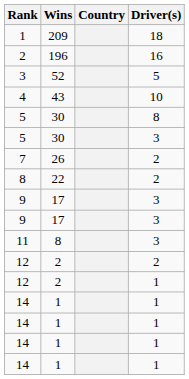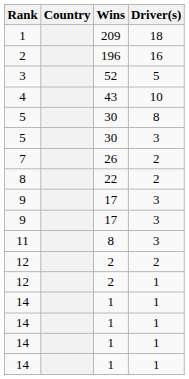 <table class="sortable plainrowheaders wikitable">
 <tr>
 <th scope=col>Rank</th>
+<th scope=col>Country</th>
 <th scope=col>Wins</th>
-<th scope=col>Country</th>
 <th scope=col>Driver(s)</th>
 </tr>
 <tr>
 <td align=center>1</td>
+<th scope=row></th>
 <td align=center>209</td>
-<th scope=row></th>
 <td align=center>18</td>
 </tr>
 <tr>
 <td align=center>2</td>
+<th scope=row></th>
 <td align=center>196</td>
-<th scope=row></th>
 <td align=center>16</td>
 </tr>
 <tr>
 <td align=center>3</td>
+<th scope=row></th>
 <td align=center>52</td>
-<th scope=row></th>
 <td align=center>5</td>
 </tr>
 <tr>
 <td align=center>4</td>
+<th scope=row></th>
 <td align=center>43</td>
-<th scope=row></th>
 <td align=center>10</td>
 </tr>
 <tr>
 <td align=center>5</td>
+<th scope=row></th>
 <td align=center>30</td>
-<th scope=row></th>
 <td align=center>8</td>
 </tr>
 <tr>
 <td align=center>5</td>
+<th scope=row></th>
 <td align=center>30</td>
-<th scope=row></th>
 <td align=center>3</td>
 </tr>
 <tr>
 <td align=center>7</td>
+<th scope=row></th>
 <td align=center>26</td>
-<th scope=row></th>
 <td align=center>2</td>
 </tr>
 <tr>
 <td align=center>8</td>
+<th scope=row></th>
 <td align=center>22</td>
-<th scope=row></th>
 <td align=center>2</td>
 </tr>
 <tr>
 <td align=center>9</td>
+<th scope=row></th>
 <td align=center>17</td>
-<th scope=row></th>
 <td align=center>3</td>
 </tr>
 <tr>
 <td align=center>9</td>
+<th scope=row></th>
 <td align=center>17</td>
-<th scope=row></th>
 <td align=center>3</td>
 </tr>
 <tr>
 <td align=center>11</td>
+<th scope=row></th>
 <td align=center>8</td>
-<th scope=row></th>
 <td align=center>3</td>
 </tr>
 <tr>
 <td align=center>12</td>
+<th scope=row></th>
 <td align=center>2</td>
-<th scope=row></th>
 <td align=center>2</td>
 </tr>
 <tr>
 <td align=center>12</td>
+<th scope=row></th>
 <td align=center>2</td>
-<th scope=row></th>
 <td align=center>1</td>
 </tr>
 <tr>
 <td align=center>14</td>
+<th scope=row></th>
 <td align=center>1</td>
-<th scope=row></th>
 <td align=center>1</td>
 </tr>
 <tr>
 <td align=center>14</td>
+<th scope=row></th>
 <td align=center>1</td>
-<th scope=row></th>
 <td align=center>1</td>
 </tr>
 <tr>
 <td align=center>14</td>
+<th scope=row></th>
 <td align=center>1</td>
-<th scope=row></th>
 <td align=center>1</td>
 </tr>
 <tr>
 <td align=center>14</td>
+<th scope=row></th>
 <td align=center>1</td>
-<th scope=row></th>
 <td align=center>1</td>
 </tr>
 </table>
